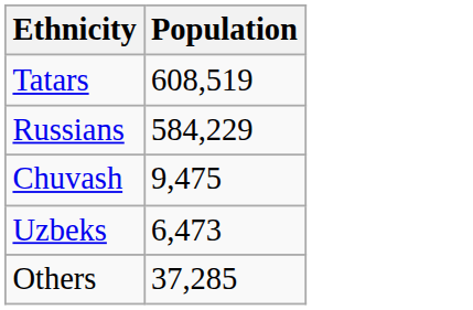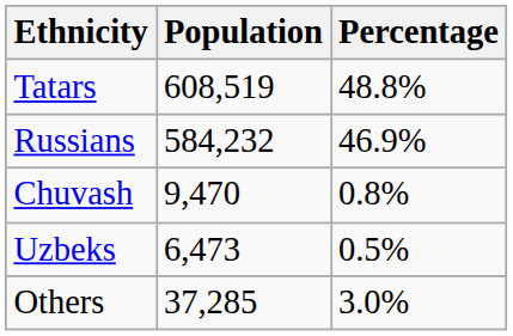 <table class="wikitable">
 <tr>
 <th>Ethnicity</th>
 <th>Population</th>
+<th>Percentage</th>
 </tr>
 <tr>
 <td><a href='#'>Tatars</a></td>
 <td>608,519</td>
+<td>48.8%</td>
 </tr>
 <tr>
 <td><a href='#'>Russians</a></td>
-<td>584,229</td>
+<td>584,232</td>
+<td>46.9%</td>
 </tr>
 <tr>
 <td><a href='#'>Chuvash</a></td>
-<td>9,475</td>
+<td>9,470</td>
+<td>0.8%</td>
 </tr>
 <tr>
 <td><a href='#'>Uzbeks</a></td>
 <td>6,473</td>
+<td>0.5%</td>
 </tr>
 <tr>
 <td>Others</td>
 <td>37,285</td>
+<td>3.0%</td>
 </tr>
 </table>
